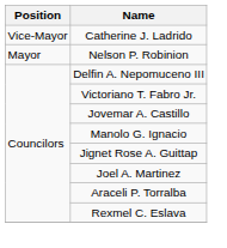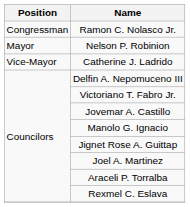 <table class="wikitable" style="line-height:1.20em; font-size:100%;">
 <tr>
 <th>Position</th>
 <th>Name</th>
 </tr>
 <tr>
-<td>Vice-Mayor</td>
-<td style="text-align:center;">Catherine J. Ladrido</td>
+<td>Congressman</td>
+<td style="text-align:center;">Ramon C. Nolasco Jr.</td>
 </tr>
 <tr>
 <td>Mayor</td>
 <td style="text-align:center;">Nelson P. Robinion</td>
+</tr>
+<tr>
+<td>Vice-Mayor</td>
+<td style="text-align:center;">Catherine J. Ladrido</td>
 </tr>
 <tr>
 <td rowspan=8>Councilors</td>
 <td style="text-align:center;">Delfin A. Nepomuceno III</td>
 </tr>
 <tr>
 <td style="text-align:center;">Victoriano T. Fabro Jr.</td>
 </tr>
 <tr>
 <td style="text-align:center;">Jovemar A. Castillo</td>
 </tr>
 <tr>
 <td style="text-align:center;">Manolo G. Ignacio</td>
 </tr>
 <tr>
 <td style="text-align:center;">Jignet Rose A. Guittap</td>
 </tr>
 <tr>
 <td style="text-align:center;">Joel A. Martinez</td>
 </tr>
 <tr>
 <td style="text-align:center;">Araceli P. Torralba</td>
 </tr>
 <tr>
 <td style="text-align:center;">Rexmel C. Eslava</td>
 </tr>
 <tr>
 </tr>
 </table>
